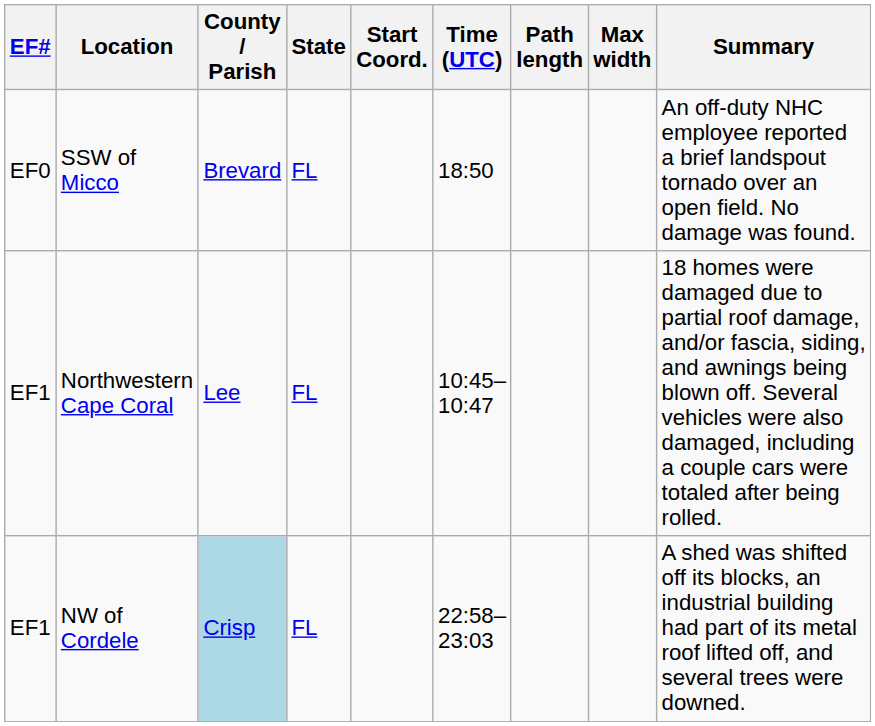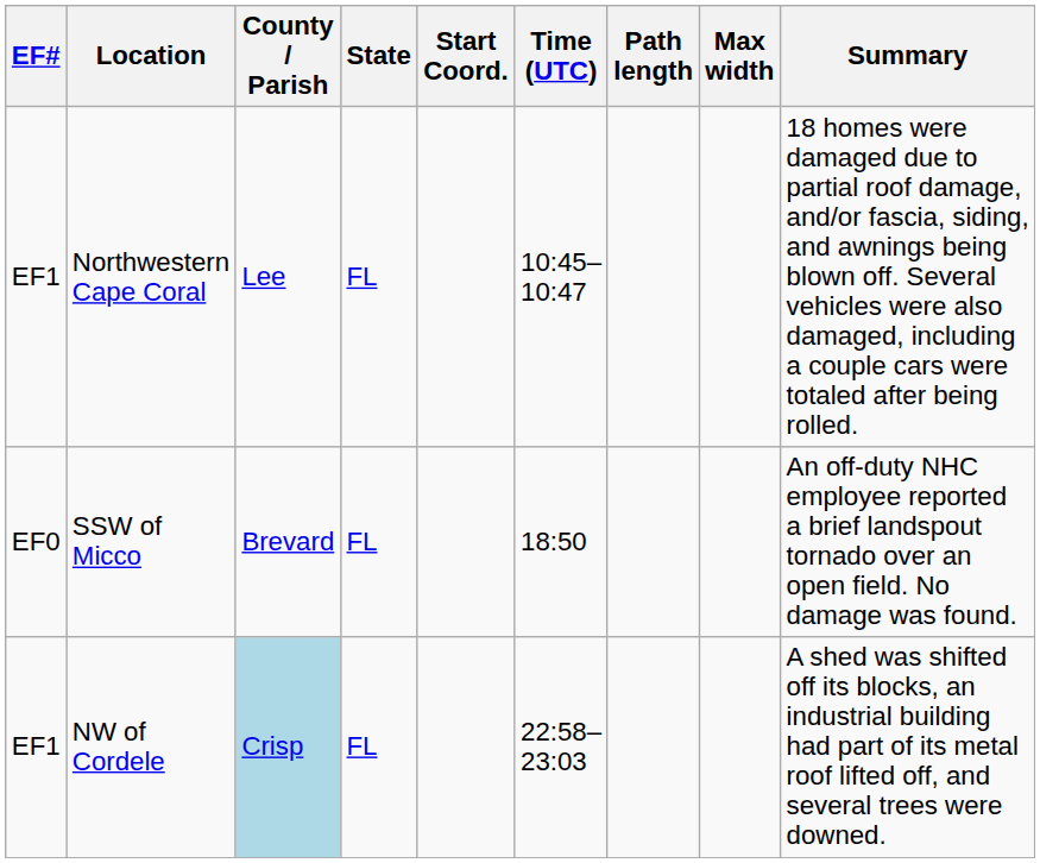 <table class="wikitable sortable" style="width:100%;">
 <tr>
 <th scope="col"  style="width:3%; text-align:center;"><a href='#'>EF#</a></th>
 <th scope="col"  style="width:7%; text-align:center;" class="unsortable">Location</th>
 <th scope="col"  style="width:6%; text-align:center;" class="unsortable">County / Parish</th>
 <th scope="col"  style="width:5%; text-align:center;">State</th>
 <th scope="col"  style="width:6%; text-align:center;">Start Coord.</th>
 <th scope="col"  style="width:6%; text-align:center;">Time (<a href='#'>UTC</a>)</th>
 <th scope="col"  style="width:6%; text-align:center;">Path length</th>
 <th scope="col"  style="width:6%; text-align:center;">Max width</th>
 <th scope="col" class="unsortable" style="width:48%; text-align:center;">Summary</th>
 </tr>
 <tr>
+<td bgcolor=>EF1</td>
+<td>Northwestern <a href='#'>Cape Coral</a></td>
+<td><a href='#'>Lee</a></td>
+<td><a href='#'>FL</a></td>
+<td></td>
+<td>10:45–10:47</td>
+<td></td>
+<td></td>
+<td>18 homes were damaged due to partial roof damage, and/or fascia, siding, and awnings being blown off. Several vehicles were also damaged, including a couple cars were totaled after being rolled.</td>
+</tr>
+<tr>
 <td bgcolor=>EF0</td>
 <td>SSW of <a href='#'>Micco</a></td>
 <td><a href='#'>Brevard</a></td>
 <td><a href='#'>FL</a></td>
 <td></td>
 <td>18:50</td>
 <td></td>
 <td></td>
 <td>An off-duty NHC employee reported a brief landspout tornado over an open field. No damage was found.</td>
-</tr>
-<tr>
-<td bgcolor=>EF1</td>
-<td>Northwestern <a href='#'>Cape Coral</a></td>
-<td><a href='#'>Lee</a></td>
-<td><a href='#'>FL</a></td>
-<td></td>
-<td>10:45–10:47</td>
-<td></td>
-<td></td>
-<td>18 homes were damaged due to partial roof damage, and/or fascia, siding, and awnings being blown off. Several vehicles were also damaged, including a couple cars were totaled after being rolled.</td>
 </tr>
 <tr>
 <td bgcolor=>EF1</td>
 <td>NW of <a href='#'>Cordele</a></td>
 <td style="background: lightblue;"><a href='#'>Crisp</a></td>
 <td><a href='#'>FL</a></td>
 <td></td>
 <td>22:58–23:03</td>
 <td></td>
 <td></td>
 <td>A shed was shifted off its blocks, an industrial building had part of its metal roof lifted off, and several trees were downed.</td>
 </tr>
 <tr>
 </tr>
 </table>
